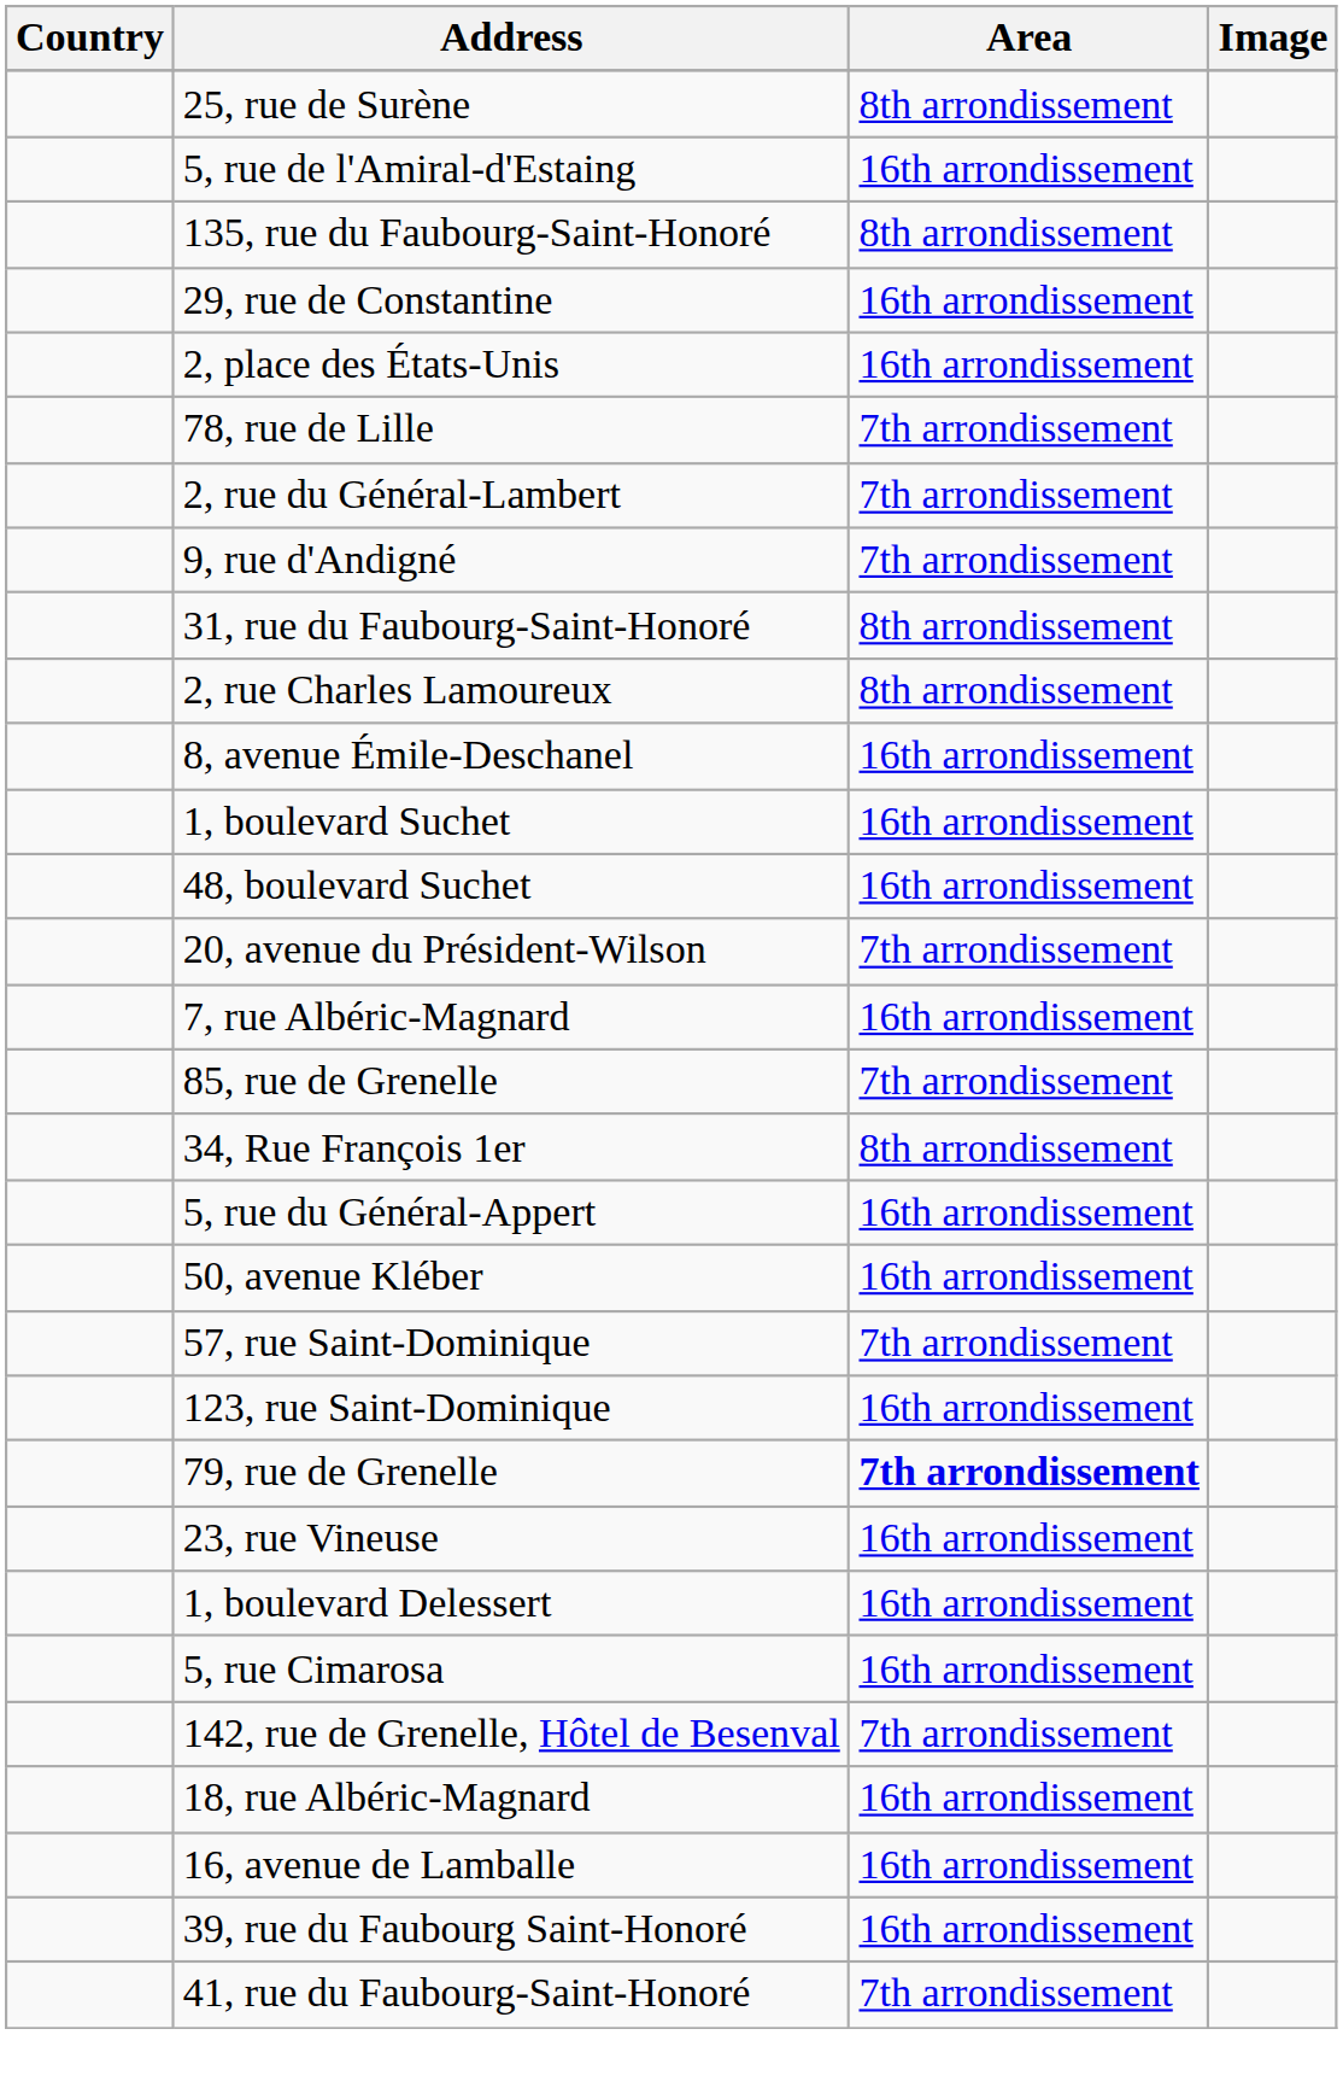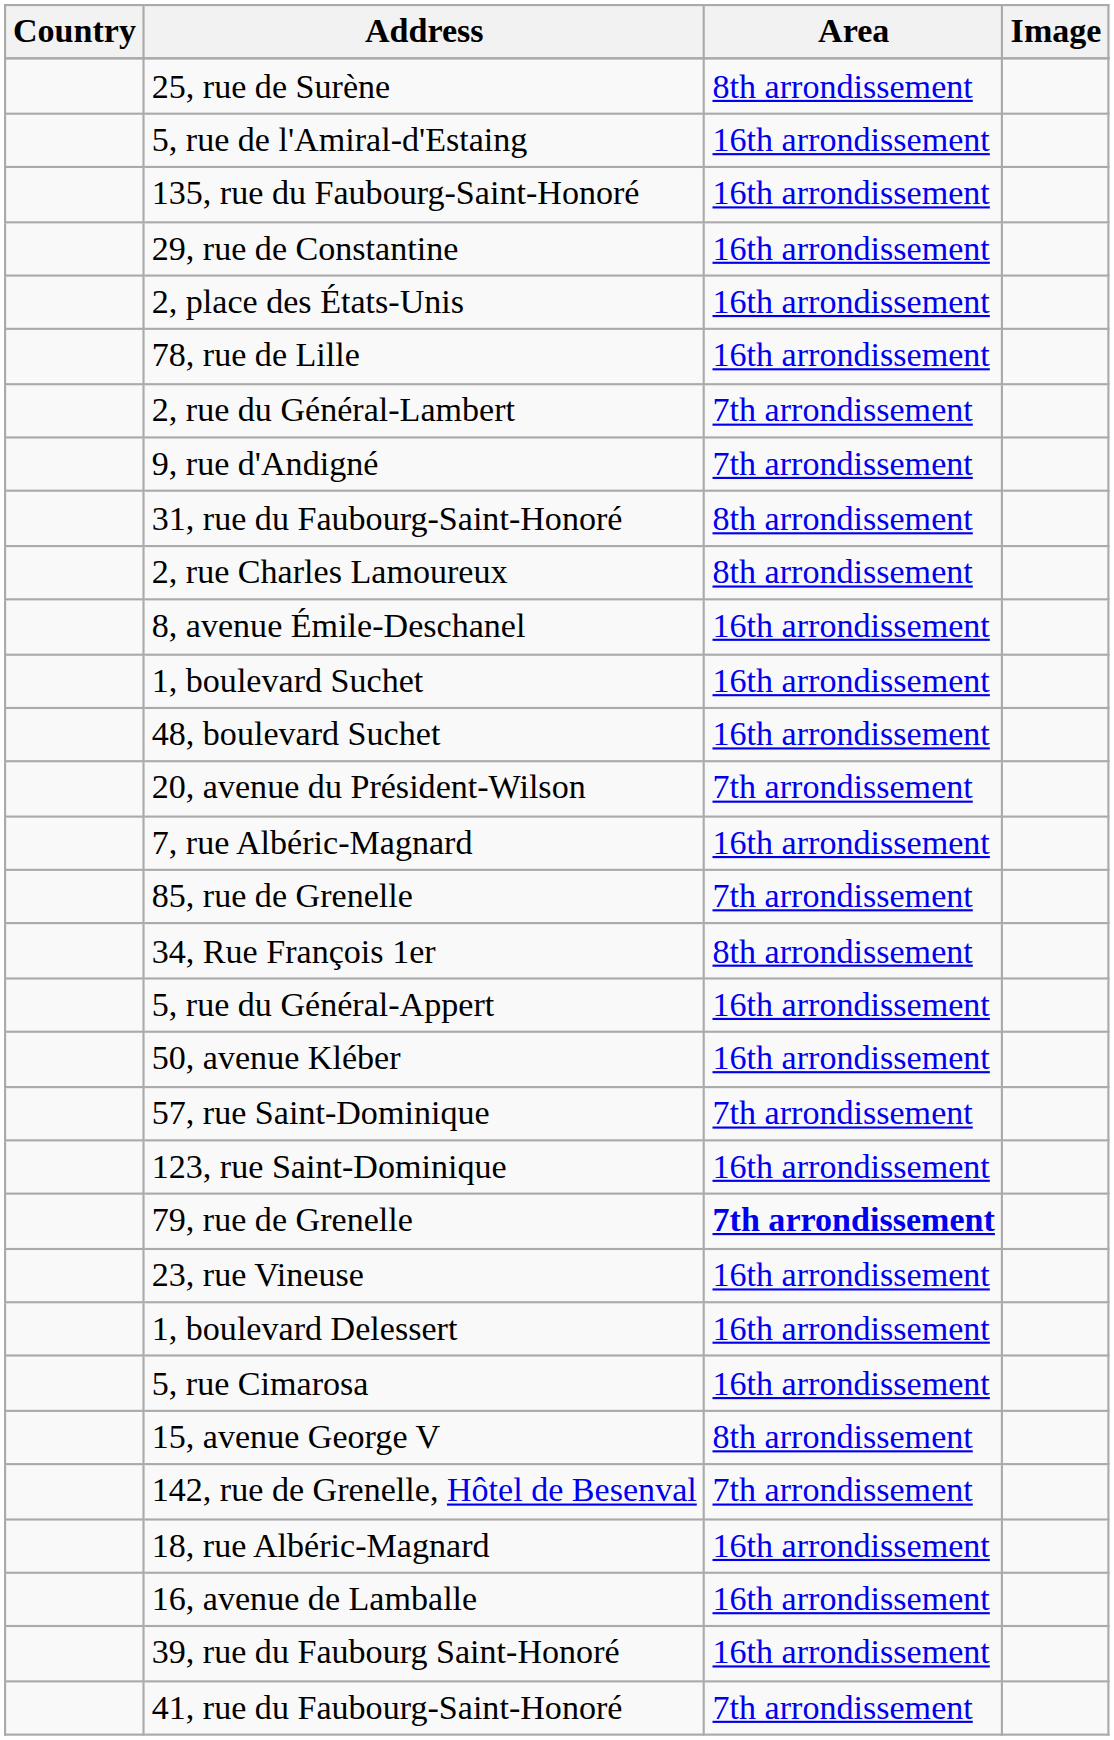 <table class="wikitable sortable">
 <tr valign="middle">
 <th>Country</th>
 <th>Address</th>
 <th>Area</th>
 <th>Image</th>
 </tr>
 <tr style="font-weight:bold; background-color: #DDDDDD">
 </tr>
 <tr>
 <td></td>
 <td>25, rue de Surène</td>
 <td><a href='#'>8th arrondissement</a></td>
 <td></td>
 </tr>
 <tr>
 <td></td>
 <td>5, rue de l'Amiral-d'Estaing</td>
 <td><a href='#'>16th arrondissement</a></td>
 <td></td>
 </tr>
 <tr>
 <td></td>
 <td>135, rue du Faubourg-Saint-Honoré</td>
-<td><a href='#'>8th arrondissement</a></td>
+<td><a href='#'>16th arrondissement</a></td>
 <td></td>
 </tr>
 <tr>
 <td></td>
 <td>29, rue de Constantine</td>
 <td><a href='#'>16th arrondissement</a></td>
 <td></td>
 </tr>
 <tr>
 <td></td>
 <td>2, place des États-Unis</td>
 <td><a href='#'>16th arrondissement</a></td>
 <td></td>
 </tr>
 <tr>
 <td></td>
 <td>78, rue de Lille</td>
-<td><a href='#'>7th arrondissement</a></td>
+<td><a href='#'>16th arrondissement</a></td>
 <td></td>
 </tr>
 <tr>
 <td></td>
 <td>2, rue du Général-Lambert</td>
 <td><a href='#'>7th arrondissement</a></td>
 <td></td>
 </tr>
 <tr>
 <td></td>
 <td>9, rue d'Andigné</td>
 <td><a href='#'>7th arrondissement</a></td>
 <td></td>
 </tr>
 <tr>
 <td></td>
 <td>31, rue du Faubourg-Saint-Honoré</td>
 <td><a href='#'>8th arrondissement</a></td>
 <td></td>
 </tr>
 <tr>
 <td></td>
 <td>2, rue Charles Lamoureux</td>
 <td><a href='#'>8th arrondissement</a></td>
 <td></td>
 </tr>
 <tr>
 <td></td>
 <td>8, avenue Émile-Deschanel</td>
 <td><a href='#'>16th arrondissement</a></td>
 <td></td>
 </tr>
 <tr>
 <td></td>
 <td>1, boulevard Suchet</td>
 <td><a href='#'>16th arrondissement</a></td>
 <td></td>
 </tr>
 <tr>
 <td></td>
 <td>48, boulevard Suchet</td>
 <td><a href='#'>16th arrondissement</a></td>
 <td></td>
 </tr>
 <tr>
 <td></td>
 <td>20, avenue du Président-Wilson</td>
 <td><a href='#'>7th arrondissement</a></td>
 <td></td>
 </tr>
 <tr>
 <td></td>
 <td>7, rue Albéric-Magnard</td>
 <td><a href='#'>16th arrondissement</a></td>
 <td></td>
 </tr>
 <tr>
 <td></td>
 <td>85, rue de Grenelle</td>
 <td><a href='#'>7th arrondissement</a></td>
 <td></td>
 </tr>
 <tr>
 <td></td>
 <td>34, Rue François 1er</td>
 <td><a href='#'>8th arrondissement</a></td>
 <td></td>
 </tr>
 <tr>
 <td></td>
 <td>5, rue du Général-Appert</td>
 <td><a href='#'>16th arrondissement</a></td>
 <td></td>
 </tr>
 <tr>
 <td></td>
 <td>50, avenue Kléber</td>
 <td><a href='#'>16th arrondissement</a></td>
 <td></td>
 </tr>
 <tr>
 <td></td>
 <td>57, rue Saint-Dominique</td>
 <td><a href='#'>7th arrondissement</a></td>
 <td></td>
 </tr>
 <tr>
 <td></td>
 <td>123, rue Saint-Dominique</td>
 <td><a href='#'>16th arrondissement</a></td>
 <td></td>
 </tr>
 <tr>
 <td></td>
 <td>79, rue de Grenelle</td>
 <td><strong><a href='#'>7th arrondissement</a></strong></td>
 <td></td>
 </tr>
 <tr>
 <td></td>
 <td>23, rue Vineuse</td>
 <td><a href='#'>16th arrondissement</a></td>
 <td></td>
 </tr>
 <tr>
 <td></td>
 <td>1, boulevard Delessert</td>
 <td><a href='#'>16th arrondissement</a></td>
 <td></td>
 </tr>
 <tr>
 <td></td>
 <td>5, rue Cimarosa</td>
 <td><a href='#'>16th arrondissement</a></td>
 <td></td>
 </tr>
 <tr>
 <td></td>
+<td>15, avenue George V</td>
+<td><a href='#'>8th arrondissement</a></td>
+<td></td>
+</tr>
+<tr>
+<td></td>
 <td>142, rue de Grenelle, <a href='#'>Hôtel de Besenval</a></td>
 <td><a href='#'>7th arrondissement</a></td>
 <td></td>
 </tr>
 <tr>
 <td></td>
 <td>18, rue Albéric-Magnard</td>
 <td><a href='#'>16th arrondissement</a></td>
 <td></td>
 </tr>
 <tr>
 <td></td>
 <td>16, avenue de Lamballe</td>
 <td><a href='#'>16th arrondissement</a></td>
 <td></td>
 </tr>
 <tr>
 <td></td>
 <td>39, rue du Faubourg Saint-Honoré</td>
 <td><a href='#'>16th arrondissement</a></td>
 <td></td>
 </tr>
 <tr>
 <td></td>
 <td>41, rue du Faubourg-Saint-Honoré</td>
 <td><a href='#'>7th arrondissement</a></td>
 <td></td>
 </tr>
 </table>
